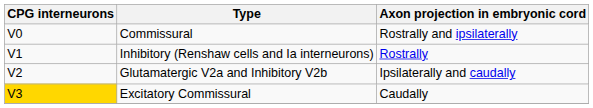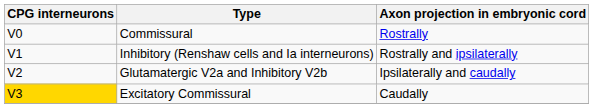 <table class="wikitable">
 <tr>
 <th>CPG interneurons</th>
 <th>Type</th>
 <th>Axon projection in embryonic cord</th>
 </tr>
 <tr>
 <td>V0</td>
 <td>Commissural</td>
-<td>Rostrally and <a href='#'>ipsilaterally</a></td>
+<td><a href='#'>Rostrally</a></td>
 </tr>
 <tr>
 <td>V1</td>
 <td>Inhibitory (Renshaw cells and Ia interneurons)</td>
-<td><a href='#'>Rostrally</a></td>
+<td>Rostrally and <a href='#'>ipsilaterally</a></td>
 </tr>
 <tr>
 <td>V2</td>
 <td>Glutamatergic V2a and Inhibitory V2b</td>
 <td>Ipsilaterally and <a href='#'>caudally</a></td>
 </tr>
 <tr>
 <td style="background: gold;">V3</td>
 <td>Excitatory Commissural</td>
 <td>Caudally</td>
 </tr>
 <tr>
 </tr>
 </table>
